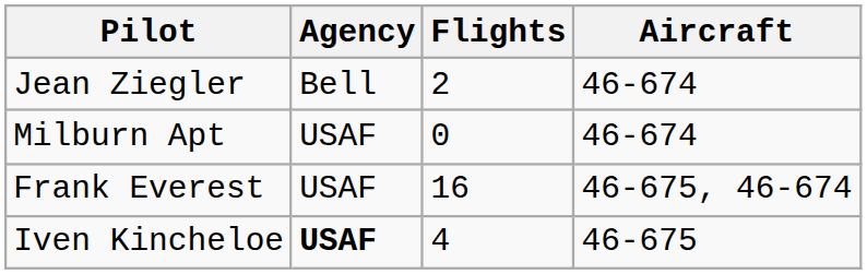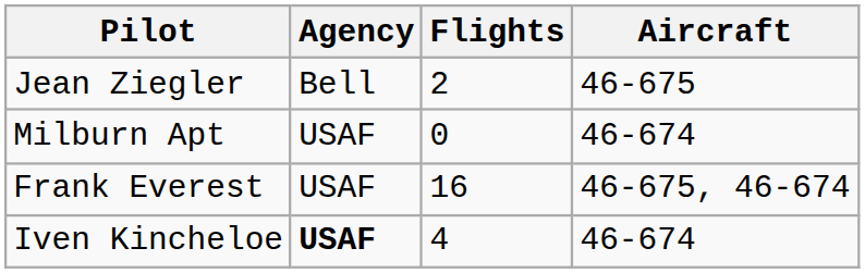 <table class="wikitable">
 <tr>
 <th>Pilot</th>
 <th>Agency</th>
 <th>Flights</th>
 <th>Aircraft</th>
 </tr>
 <tr>
 <td>Jean Ziegler</td>
 <td>Bell</td>
 <td>2</td>
-<td>46-674</td>
+<td>46-675</td>
 </tr>
 <tr>
 <td>Milburn Apt</td>
 <td>USAF</td>
 <td>0</td>
 <td>46-674</td>
 </tr>
 <tr>
 <td>Frank Everest</td>
 <td>USAF</td>
 <td>16</td>
 <td>46-675, 46-674</td>
 </tr>
 <tr>
 <td>Iven Kincheloe</td>
 <td><strong>USAF</strong></td>
 <td>4</td>
-<td>46-675</td>
+<td>46-674</td>
 </tr>
 </table>
